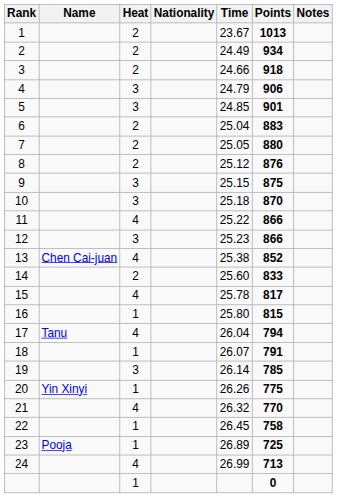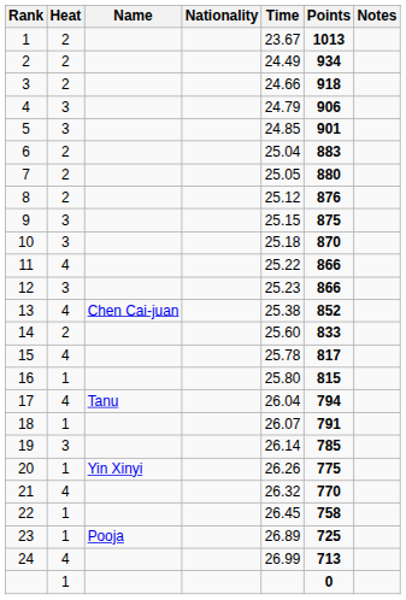 <table class="wikitable sortable" style="text-align:center">
 <tr>
 <th>Rank</th>
+<th>Heat</th>
 <th>Name</th>
-<th>Heat</th>
 <th>Nationality</th>
 <th>Time</th>
 <th>Points</th>
 <th>Notes</th>
 </tr>
 <tr>
 <td>1</td>
+<td>2</td>
 <td align=left></td>
-<td>2</td>
 <td align=left></td>
 <td>23.67</td>
 <td><strong>1013</strong></td>
 <td></td>
 </tr>
 <tr>
 <td>2</td>
+<td>2</td>
 <td align=left></td>
-<td>2</td>
 <td align=left></td>
 <td>24.49</td>
 <td><strong>934</strong></td>
 <td></td>
 </tr>
 <tr>
 <td>3</td>
+<td>2</td>
 <td align=left></td>
-<td>2</td>
 <td align=left></td>
 <td>24.66</td>
 <td><strong>918</strong></td>
 <td></td>
 </tr>
 <tr>
 <td>4</td>
+<td>3</td>
 <td align=left></td>
-<td>3</td>
 <td align=left></td>
 <td>24.79</td>
 <td><strong>906</strong></td>
 <td></td>
 </tr>
 <tr>
 <td>5</td>
+<td>3</td>
 <td align=left></td>
-<td>3</td>
 <td align=left></td>
 <td>24.85</td>
 <td><strong>901</strong></td>
 <td></td>
 </tr>
 <tr>
 <td>6</td>
+<td>2</td>
 <td align=left></td>
-<td>2</td>
 <td align=left></td>
 <td>25.04</td>
 <td><strong>883</strong></td>
 <td></td>
 </tr>
 <tr>
 <td>7</td>
+<td>2</td>
 <td align=left></td>
-<td>2</td>
 <td align=left></td>
 <td>25.05</td>
 <td><strong>880</strong></td>
 <td></td>
 </tr>
 <tr>
 <td>8</td>
+<td>2</td>
 <td align=left></td>
-<td>2</td>
 <td align=left></td>
 <td>25.12</td>
 <td><strong>876</strong></td>
 <td></td>
 </tr>
 <tr>
 <td>9</td>
+<td>3</td>
 <td align=left></td>
-<td>3</td>
 <td align=left></td>
 <td>25.15</td>
 <td><strong>875</strong></td>
 <td></td>
 </tr>
 <tr>
 <td>10</td>
+<td>3</td>
 <td align=left></td>
-<td>3</td>
 <td align=left></td>
 <td>25.18</td>
 <td><strong>870</strong></td>
 <td></td>
 </tr>
 <tr>
 <td>11</td>
+<td>4</td>
 <td align=left></td>
-<td>4</td>
 <td align=left></td>
 <td>25.22</td>
 <td><strong>866</strong></td>
 <td></td>
 </tr>
 <tr>
 <td>12</td>
+<td>3</td>
 <td align=left></td>
-<td>3</td>
 <td align=left></td>
 <td>25.23</td>
 <td><strong>866</strong></td>
 <td></td>
 </tr>
 <tr>
 <td>13</td>
+<td>4</td>
 <td align=left><a href='#'>Chen Cai-juan</a></td>
-<td>4</td>
 <td align=left></td>
 <td>25.38</td>
 <td><strong>852</strong></td>
 <td></td>
 </tr>
 <tr>
 <td>14</td>
+<td>2</td>
 <td align=left></td>
-<td>2</td>
 <td align=left></td>
 <td>25.60</td>
 <td><strong>833</strong></td>
 <td></td>
 </tr>
 <tr>
 <td>15</td>
+<td>4</td>
 <td align=left></td>
-<td>4</td>
 <td align=left></td>
 <td>25.78</td>
 <td><strong>817</strong></td>
 <td></td>
 </tr>
 <tr>
 <td>16</td>
+<td>1</td>
 <td align=left></td>
-<td>1</td>
 <td align=left></td>
 <td>25.80</td>
 <td><strong>815</strong></td>
 <td></td>
 </tr>
 <tr>
 <td>17</td>
+<td>4</td>
 <td align=left><a href='#'>Tanu</a></td>
-<td>4</td>
 <td align=left></td>
 <td>26.04</td>
 <td><strong>794</strong></td>
 <td></td>
 </tr>
 <tr>
 <td>18</td>
+<td>1</td>
 <td align=left></td>
-<td>1</td>
 <td align=left></td>
 <td>26.07</td>
 <td><strong>791</strong></td>
 <td></td>
 </tr>
 <tr>
 <td>19</td>
+<td>3</td>
 <td align=left></td>
-<td>3</td>
 <td align=left></td>
 <td>26.14</td>
 <td><strong>785</strong></td>
 <td></td>
 </tr>
 <tr>
 <td>20</td>
+<td>1</td>
 <td align=left><a href='#'>Yin Xinyi</a></td>
-<td>1</td>
 <td align=left></td>
 <td>26.26</td>
 <td><strong>775</strong></td>
 <td></td>
 </tr>
 <tr>
 <td>21</td>
+<td>4</td>
 <td align=left></td>
-<td>4</td>
 <td align=left></td>
 <td>26.32</td>
 <td><strong>770</strong></td>
 <td></td>
 </tr>
 <tr>
 <td>22</td>
+<td>1</td>
 <td align=left></td>
-<td>1</td>
 <td align=left></td>
 <td>26.45</td>
 <td><strong>758</strong></td>
 <td></td>
 </tr>
 <tr>
 <td>23</td>
+<td>1</td>
 <td align=left><a href='#'>Pooja</a></td>
-<td>1</td>
 <td align=left></td>
 <td>26.89</td>
 <td><strong>725</strong></td>
 <td></td>
 </tr>
 <tr>
 <td>24</td>
+<td>4</td>
 <td align=left></td>
-<td>4</td>
 <td align=left></td>
 <td>26.99</td>
 <td><strong>713</strong></td>
 <td></td>
 </tr>
 <tr>
 <td></td>
+<td>1</td>
 <td align=left></td>
-<td>1</td>
 <td align=left></td>
 <td></td>
 <td><strong>0</strong></td>
 <td></td>
 </tr>
 </table>
